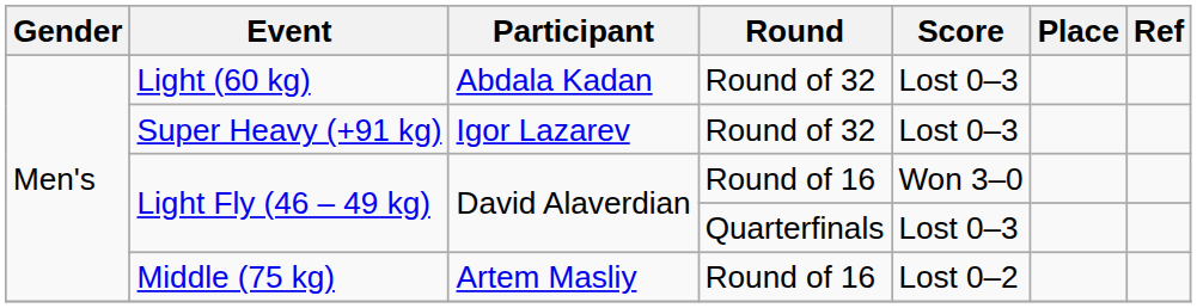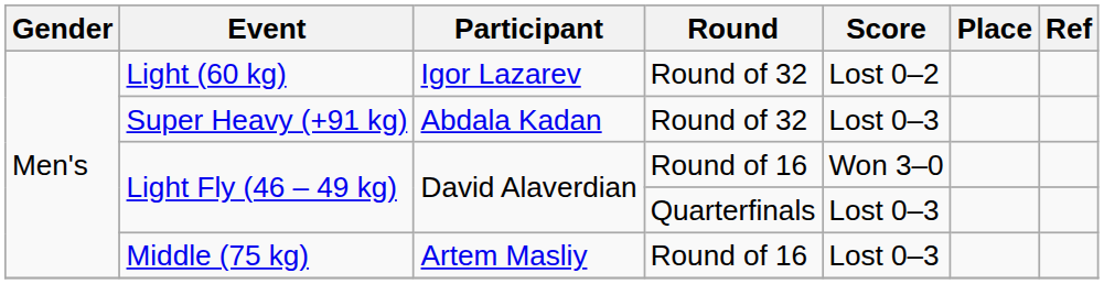 <table class="wikitable" style="font-size: 95%;">
 <tr>
 <th>Gender</th>
 <th>Event</th>
 <th>Participant</th>
 <th>Round</th>
 <th>Score</th>
 <th>Place</th>
 <th>Ref</th>
 </tr>
 <tr>
 <td rowspan="5">Men's</td>
 <td><a href='#'>Light (60 kg)</a></td>
-<td><a href='#'>Abdala Kadan</a></td>
+<td><a href='#'>Igor Lazarev</a></td>
 <td>Round of 32</td>
-<td>Lost 0–3</td>
+<td>Lost 0–2</td>
 <td></td>
 <td></td>
 </tr>
 <tr>
 <td><a href='#'>Super Heavy (+91 kg)</a></td>
-<td><a href='#'>Igor Lazarev</a></td>
+<td><a href='#'>Abdala Kadan</a></td>
 <td>Round of 32</td>
 <td>Lost 0–3</td>
 <td></td>
 <td></td>
 </tr>
 <tr>
 <td rowspan="2"><a href='#'>Light Fly (46 – 49 kg)</a></td>
 <td rowspan="2">David Alaverdian</td>
 <td>Round of 16</td>
 <td>Won 3–0</td>
 <td></td>
 <td></td>
 </tr>
 <tr>
 <td>Quarterfinals</td>
 <td>Lost 0–3</td>
 <td></td>
 <td></td>
 </tr>
 <tr>
 <td><a href='#'>Middle (75 kg)</a></td>
 <td><a href='#'>Artem Masliy</a></td>
 <td>Round of 16</td>
-<td>Lost 0–2</td>
+<td>Lost 0–3</td>
 <td></td>
 <td></td>
 </tr>
 <tr>
 </tr>
 </table>
